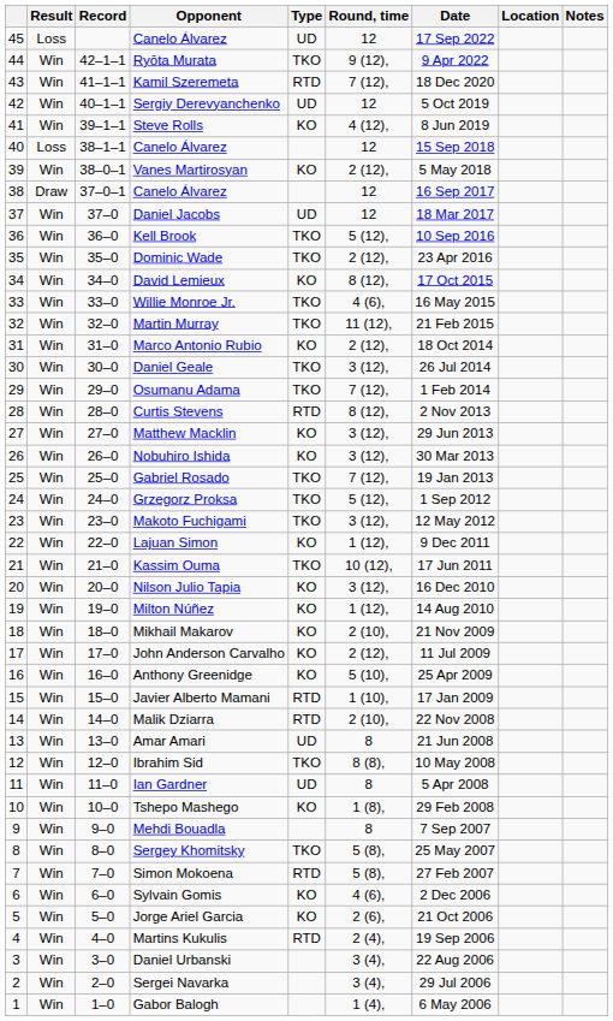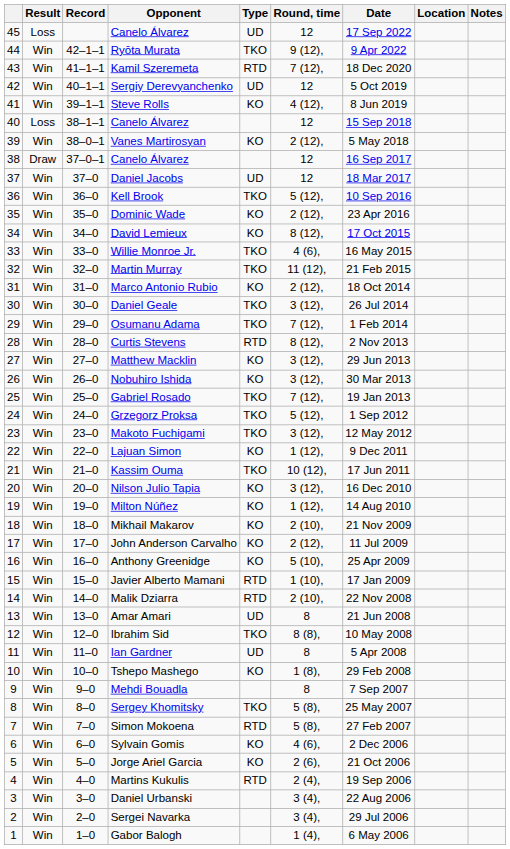 <table class="wikitable" style="text-align:center">
 <tr>
 <th></th>
 <th>Result</th>
 <th>Record</th>
 <th>Opponent</th>
 <th>Type</th>
 <th>Round, time</th>
 <th>Date</th>
 <th>Location</th>
 <th>Notes</th>
 </tr>
 <tr>
 <td>45</td>
 <td>Loss</td>
 <td></td>
 <td style="text-align:left;"><a href='#'>Canelo Álvarez</a></td>
 <td>UD</td>
 <td>12</td>
 <td><a href='#'>17 Sep 2022</a></td>
 <td style="text-align:left;"></td>
 <td style="text-align:left;"></td>
 </tr>
 <tr>
 <td>44</td>
 <td>Win</td>
 <td>42–1–1</td>
 <td style="text-align:left;"><a href='#'>Ryōta Murata</a></td>
 <td>TKO</td>
 <td>9 (12), </td>
 <td><a href='#'>9 Apr 2022</a></td>
 <td style="text-align:left;"></td>
 <td style="text-align:left;"></td>
 </tr>
 <tr>
 <td>43</td>
 <td>Win</td>
 <td>41–1–1</td>
 <td style="text-align:left;"><a href='#'>Kamil Szeremeta</a></td>
 <td>RTD</td>
 <td>7 (12), </td>
 <td>18 Dec 2020</td>
 <td style="text-align:left;"></td>
 <td style="text-align:left;"></td>
 </tr>
 <tr>
 <td>42</td>
 <td>Win</td>
 <td>40–1–1</td>
 <td style="text-align:left;"><a href='#'>Sergiy Derevyanchenko</a></td>
 <td>UD</td>
 <td>12</td>
 <td>5 Oct 2019</td>
 <td style="text-align:left;"></td>
 <td style="text-align:left;"></td>
 </tr>
 <tr>
 <td>41</td>
 <td>Win</td>
 <td>39–1–1</td>
 <td style="text-align:left;"><a href='#'>Steve Rolls</a></td>
 <td>KO</td>
 <td>4 (12), </td>
 <td>8 Jun 2019</td>
 <td style="text-align:left;"></td>
 <td style="text-align:left;"></td>
 </tr>
 <tr>
 <td>40</td>
 <td>Loss</td>
 <td>38–1–1</td>
 <td style="text-align:left;"><a href='#'>Canelo Álvarez</a></td>
 <td></td>
 <td>12</td>
 <td><a href='#'>15 Sep 2018</a></td>
 <td style="text-align:left;"></td>
 <td style="text-align:left;"></td>
 </tr>
 <tr>
 <td>39</td>
 <td>Win</td>
 <td>38–0–1</td>
 <td style="text-align:left;"><a href='#'>Vanes Martirosyan</a></td>
 <td>KO</td>
 <td>2 (12), </td>
 <td>5 May 2018</td>
 <td style="text-align:left;"></td>
 <td style="text-align:left;"></td>
 </tr>
 <tr>
 <td>38</td>
 <td>Draw</td>
 <td>37–0–1</td>
 <td style="text-align:left;"><a href='#'>Canelo Álvarez</a></td>
 <td></td>
 <td>12</td>
 <td><a href='#'>16 Sep 2017</a></td>
 <td style="text-align:left;"></td>
 <td style="text-align:left;"></td>
 </tr>
 <tr>
 <td>37</td>
 <td>Win</td>
 <td>37–0</td>
 <td style="text-align:left;"><a href='#'>Daniel Jacobs</a></td>
 <td>UD</td>
 <td>12</td>
 <td><a href='#'>18 Mar 2017</a></td>
 <td style="text-align:left;"></td>
 <td style="text-align:left;"></td>
 </tr>
 <tr>
 <td>36</td>
 <td>Win</td>
 <td>36–0</td>
 <td style="text-align:left;"><a href='#'>Kell Brook</a></td>
 <td>TKO</td>
 <td>5 (12), </td>
 <td><a href='#'>10 Sep 2016</a></td>
 <td style="text-align:left;"></td>
 <td style="text-align:left;"></td>
 </tr>
 <tr>
 <td>35</td>
 <td>Win</td>
 <td>35–0</td>
 <td style="text-align:left;"><a href='#'>Dominic Wade</a></td>
-<td>TKO</td>
+<td>KO</td>
 <td>2 (12), </td>
 <td>23 Apr 2016</td>
 <td style="text-align:left;"></td>
 <td style="text-align:left;"></td>
 </tr>
 <tr>
 <td>34</td>
 <td>Win</td>
 <td>34–0</td>
 <td style="text-align:left;"><a href='#'>David Lemieux</a></td>
 <td>KO</td>
 <td>8 (12), </td>
 <td><a href='#'>17 Oct 2015</a></td>
 <td style="text-align:left;"></td>
 <td style="text-align:left;"></td>
 </tr>
 <tr>
 <td>33</td>
 <td>Win</td>
 <td>33–0</td>
 <td style="text-align:left;"><a href='#'>Willie Monroe Jr.</a></td>
 <td>TKO</td>
 <td>4 (6), </td>
 <td>16 May 2015</td>
 <td style="text-align:left;"></td>
 <td style="text-align:left;"></td>
 </tr>
 <tr>
 <td>32</td>
 <td>Win</td>
 <td>32–0</td>
 <td style="text-align:left;"><a href='#'>Martin Murray</a></td>
 <td>TKO</td>
 <td>11 (12), </td>
 <td>21 Feb 2015</td>
 <td style="text-align:left;"></td>
 <td style="text-align:left;"></td>
 </tr>
 <tr>
 <td>31</td>
 <td>Win</td>
 <td>31–0</td>
 <td style="text-align:left;"><a href='#'>Marco Antonio Rubio</a></td>
 <td>KO</td>
 <td>2 (12), </td>
 <td>18 Oct 2014</td>
 <td style="text-align:left;"></td>
 <td style="text-align:left;"></td>
 </tr>
 <tr>
 <td>30</td>
 <td>Win</td>
 <td>30–0</td>
 <td style="text-align:left;"><a href='#'>Daniel Geale</a></td>
 <td>TKO</td>
 <td>3 (12), </td>
 <td>26 Jul 2014</td>
 <td style="text-align:left;"></td>
 <td style="text-align:left;"></td>
 </tr>
 <tr>
 <td>29</td>
 <td>Win</td>
 <td>29–0</td>
 <td style="text-align:left;"><a href='#'>Osumanu Adama</a></td>
 <td>TKO</td>
 <td>7 (12), </td>
 <td>1 Feb 2014</td>
 <td style="text-align:left;"></td>
 <td style="text-align:left;"></td>
 </tr>
 <tr>
 <td>28</td>
 <td>Win</td>
 <td>28–0</td>
 <td style="text-align:left;"><a href='#'>Curtis Stevens</a></td>
 <td>RTD</td>
 <td>8 (12), </td>
 <td>2 Nov 2013</td>
 <td style="text-align:left;"></td>
 <td style="text-align:left;"></td>
 </tr>
 <tr>
 <td>27</td>
 <td>Win</td>
 <td>27–0</td>
 <td style="text-align:left;"><a href='#'>Matthew Macklin</a></td>
 <td>KO</td>
 <td>3 (12), </td>
 <td>29 Jun 2013</td>
 <td style="text-align:left;"></td>
 <td style="text-align:left;"></td>
 </tr>
 <tr>
 <td>26</td>
 <td>Win</td>
 <td>26–0</td>
 <td style="text-align:left;"><a href='#'>Nobuhiro Ishida</a></td>
 <td>KO</td>
 <td>3 (12), </td>
 <td>30 Mar 2013</td>
 <td style="text-align:left;"></td>
 <td style="text-align:left;"></td>
 </tr>
 <tr>
 <td>25</td>
 <td>Win</td>
 <td>25–0</td>
 <td style="text-align:left;"><a href='#'>Gabriel Rosado</a></td>
 <td>TKO</td>
 <td>7 (12), </td>
 <td>19 Jan 2013</td>
 <td style="text-align:left;"></td>
 <td style="text-align:left;"></td>
 </tr>
 <tr>
 <td>24</td>
 <td>Win</td>
 <td>24–0</td>
 <td style="text-align:left;"><a href='#'>Grzegorz Proksa</a></td>
 <td>TKO</td>
 <td>5 (12), </td>
 <td>1 Sep 2012</td>
 <td style="text-align:left;"></td>
 <td style="text-align:left;"></td>
 </tr>
 <tr>
 <td>23</td>
 <td>Win</td>
 <td>23–0</td>
 <td style="text-align:left;"><a href='#'>Makoto Fuchigami</a></td>
 <td>TKO</td>
 <td>3 (12), </td>
 <td>12 May 2012</td>
 <td style="text-align:left;"></td>
 <td style="text-align:left;"></td>
 </tr>
 <tr>
 <td>22</td>
 <td>Win</td>
 <td>22–0</td>
 <td style="text-align:left;"><a href='#'>Lajuan Simon</a></td>
 <td>KO</td>
 <td>1 (12), </td>
 <td>9 Dec 2011</td>
 <td style="text-align:left;"></td>
 <td style="text-align:left;"></td>
 </tr>
 <tr>
 <td>21</td>
 <td>Win</td>
 <td>21–0</td>
 <td style="text-align:left;"><a href='#'>Kassim Ouma</a></td>
 <td>TKO</td>
 <td>10 (12), </td>
 <td>17 Jun 2011</td>
 <td style="text-align:left;"></td>
 <td style="text-align:left;"></td>
 </tr>
 <tr>
 <td>20</td>
 <td>Win</td>
 <td>20–0</td>
 <td style="text-align:left;"><a href='#'>Nilson Julio Tapia</a></td>
 <td>KO</td>
 <td>3 (12), </td>
 <td>16 Dec 2010</td>
 <td style="text-align:left;"></td>
 <td style="text-align:left;"></td>
 </tr>
 <tr>
 <td>19</td>
 <td>Win</td>
 <td>19–0</td>
 <td style="text-align:left;"><a href='#'>Milton Núñez</a></td>
 <td>KO</td>
 <td>1 (12), </td>
 <td>14 Aug 2010</td>
 <td style="text-align:left;"></td>
 <td style="text-align:left;"></td>
 </tr>
 <tr>
 <td>18</td>
 <td>Win</td>
 <td>18–0</td>
 <td style="text-align:left;">Mikhail Makarov</td>
 <td>KO</td>
 <td>2 (10), </td>
 <td>21 Nov 2009</td>
 <td style="text-align:left;"></td>
 <td></td>
 </tr>
 <tr>
 <td>17</td>
 <td>Win</td>
 <td>17–0</td>
 <td style="text-align:left;">John Anderson Carvalho</td>
 <td>KO</td>
 <td>2 (12), </td>
 <td>11 Jul 2009</td>
 <td style="text-align:left;"></td>
 <td style="text-align:left;"></td>
 </tr>
 <tr>
 <td>16</td>
 <td>Win</td>
 <td>16–0</td>
 <td style="text-align:left;">Anthony Greenidge</td>
 <td>KO</td>
 <td>5 (10), </td>
 <td>25 Apr 2009</td>
 <td style="text-align:left;"></td>
 <td></td>
 </tr>
 <tr>
 <td>15</td>
 <td>Win</td>
 <td>15–0</td>
 <td style="text-align:left;">Javier Alberto Mamani</td>
 <td>RTD</td>
 <td>1 (10), </td>
 <td>17 Jan 2009</td>
 <td style="text-align:left;"></td>
 <td></td>
 </tr>
 <tr>
 <td>14</td>
 <td>Win</td>
 <td>14–0</td>
 <td style="text-align:left;">Malik Dziarra</td>
 <td>RTD</td>
 <td>2 (10), </td>
 <td>22 Nov 2008</td>
 <td style="text-align:left;"></td>
 <td></td>
 </tr>
 <tr>
 <td>13</td>
 <td>Win</td>
 <td>13–0</td>
 <td style="text-align:left;">Amar Amari</td>
 <td>UD</td>
 <td>8</td>
 <td>21 Jun 2008</td>
 <td style="text-align:left;"></td>
 <td></td>
 </tr>
 <tr>
 <td>12</td>
 <td>Win</td>
 <td>12–0</td>
 <td style="text-align:left;">Ibrahim Sid</td>
 <td>TKO</td>
 <td>8 (8), </td>
 <td>10 May 2008</td>
 <td style="text-align:left;"></td>
 <td></td>
 </tr>
 <tr>
 <td>11</td>
 <td>Win</td>
 <td>11–0</td>
 <td style="text-align:left;"><a href='#'>Ian Gardner</a></td>
 <td>UD</td>
 <td>8</td>
 <td>5 Apr 2008</td>
 <td style="text-align:left;"></td>
 <td></td>
 </tr>
 <tr>
 <td>10</td>
 <td>Win</td>
 <td>10–0</td>
 <td style="text-align:left;">Tshepo Mashego</td>
 <td>KO</td>
 <td>1 (8), </td>
 <td>29 Feb 2008</td>
 <td style="text-align:left;"></td>
 <td></td>
 </tr>
 <tr>
 <td>9</td>
 <td>Win</td>
 <td>9–0</td>
 <td style="text-align:left;"><a href='#'>Mehdi Bouadla</a></td>
 <td></td>
 <td>8</td>
 <td>7 Sep 2007</td>
 <td style="text-align:left;"></td>
 <td></td>
 </tr>
 <tr>
 <td>8</td>
 <td>Win</td>
 <td>8–0</td>
 <td style="text-align:left;"><a href='#'>Sergey Khomitsky</a></td>
 <td>TKO</td>
 <td>5 (8), </td>
 <td>25 May 2007</td>
 <td style="text-align:left;"></td>
 <td></td>
 </tr>
 <tr>
 <td>7</td>
 <td>Win</td>
 <td>7–0</td>
 <td style="text-align:left;">Simon Mokoena</td>
 <td>RTD</td>
 <td>5 (8), </td>
 <td>27 Feb 2007</td>
 <td style="text-align:left;"></td>
 <td></td>
 </tr>
 <tr>
 <td>6</td>
 <td>Win</td>
 <td>6–0</td>
 <td style="text-align:left;">Sylvain Gomis</td>
 <td>KO</td>
 <td>4 (6), </td>
 <td>2 Dec 2006</td>
 <td style="text-align:left;"></td>
 <td></td>
 </tr>
 <tr>
 <td>5</td>
 <td>Win</td>
 <td>5–0</td>
 <td style="text-align:left;">Jorge Ariel Garcia</td>
 <td>KO</td>
 <td>2 (6), </td>
 <td>21 Oct 2006</td>
 <td style="text-align:left;"></td>
 <td></td>
 </tr>
 <tr>
 <td>4</td>
 <td>Win</td>
 <td>4–0</td>
 <td style="text-align:left;">Martins Kukulis</td>
 <td>RTD</td>
 <td>2 (4), </td>
 <td>19 Sep 2006</td>
 <td style="text-align:left;"></td>
 <td></td>
 </tr>
 <tr>
 <td>3</td>
 <td>Win</td>
 <td>3–0</td>
 <td style="text-align:left;">Daniel Urbanski</td>
 <td></td>
 <td>3 (4), </td>
 <td>22 Aug 2006</td>
 <td style="text-align:left;"></td>
 <td></td>
 </tr>
 <tr>
 <td>2</td>
 <td>Win</td>
 <td>2–0</td>
 <td style="text-align:left;">Sergei Navarka</td>
 <td></td>
 <td>3 (4), </td>
 <td>29 Jul 2006</td>
 <td style="text-align:left;"></td>
 <td></td>
 </tr>
 <tr>
 <td>1</td>
 <td>Win</td>
 <td>1–0</td>
 <td style="text-align:left;">Gabor Balogh</td>
 <td></td>
 <td>1 (4), </td>
 <td>6 May 2006</td>
 <td style="text-align:left;"></td>
 <td></td>
 </tr>
 </table>
